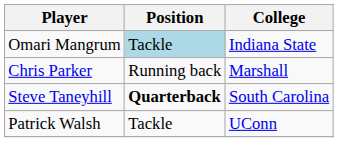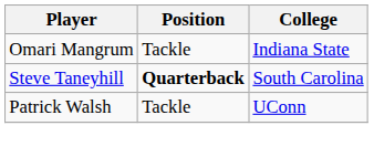 <table class="wikitable">
 <tr>
 <th>Player</th>
 <th>Position</th>
 <th>College</th>
 </tr>
 <tr>
 <td>Omari Mangrum</td>
-<td style="background: lightblue;">Tackle</td>
+<td>Tackle</td>
 <td><a href='#'>Indiana State</a></td>
-</tr>
-<tr>
-<td><a href='#'>Chris Parker</a></td>
-<td>Running back</td>
-<td><a href='#'>Marshall</a></td>
 </tr>
 <tr>
 <td><a href='#'>Steve Taneyhill</a></td>
 <td><strong>Quarterback</strong></td>
 <td><a href='#'>South Carolina</a></td>
 </tr>
 <tr>
 <td>Patrick Walsh</td>
 <td>Tackle</td>
 <td><a href='#'>UConn</a></td>
 </tr>
 <tr>
 </tr>
 </table>
